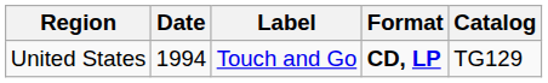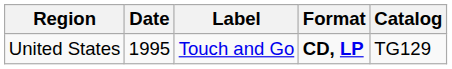 <table class="wikitable">
 <tr>
 <th>Region</th>
 <th>Date</th>
 <th>Label</th>
 <th>Format</th>
 <th>Catalog</th>
 </tr>
 <tr>
 <td>United States</td>
-<td>1994</td>
+<td>1995</td>
 <td><a href='#'>Touch and Go</a></td>
 <td><strong>CD, <a href='#'>LP</a></strong></td>
 <td>TG129</td>
 </tr>
 </table>
